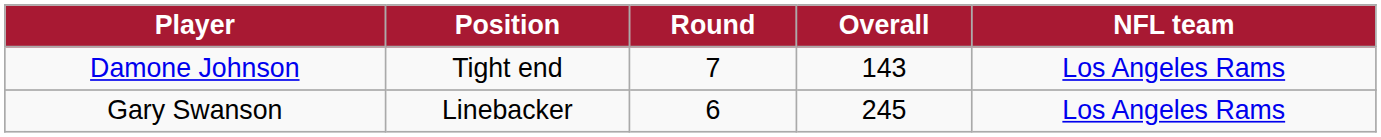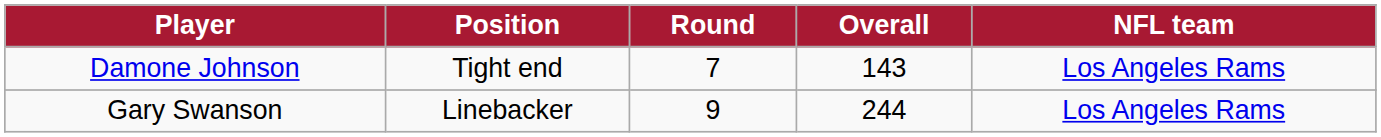 <table class="wikitable" width="65%">
 <tr align="center" style="background:#A81933;color:#FFFFFF;">
 <td><strong>Player</strong></td>
 <td><strong>Position</strong></td>
 <td><strong>Round</strong></td>
 <td><strong>Overall</strong></td>
 <td><strong>NFL team</strong></td>
 </tr>
 <tr align="center" bgcolor="">
 <td><a href='#'>Damone Johnson</a></td>
 <td>Tight end</td>
 <td>7</td>
 <td>143</td>
 <td><a href='#'>Los Angeles Rams</a></td>
 </tr>
 <tr align="center" bgcolor="">
 <td>Gary Swanson</td>
 <td>Linebacker</td>
-<td>6</td>
-<td>245</td>
+<td>9</td>
+<td>244</td>
 <td><a href='#'>Los Angeles Rams</a></td>
 </tr>
 </table>
